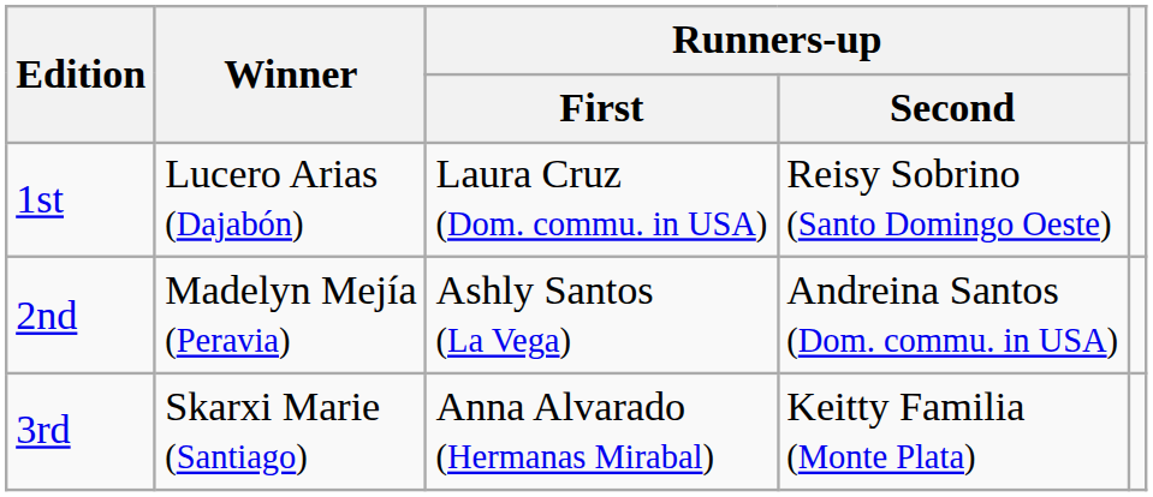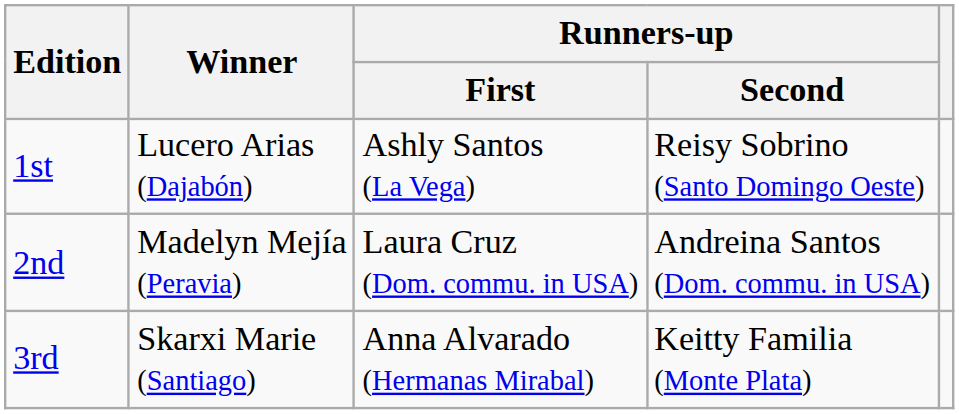 <table class="wikitable defaultcenter" style="font-size:90%;">
 <tr>
 <th rowspan=2>Edition</th>
 <th rowspan=2>Winner</th>
 <th colspan=2>Runners-up</th>
 <th rowspan=2></th>
 </tr>
 <tr>
 <th>First</th>
 <th>Second</th>
 </tr>
 <tr>
 <td><a href='#'>1st</a></td>
 <td>Lucero Arias<br><small>(<a href='#'>Dajabón</a>)</small></td>
-<td>Laura Cruz<br><small>(<a href='#'>Dom. commu. in USA</a>)</small></td>
+<td>Ashly Santos<br><small>(<a href='#'>La Vega</a>)</small></td>
 <td>Reisy Sobrino<br><small>(<a href='#'>Santo Domingo Oeste</a>)</small></td>
 <td></td>
 </tr>
 <tr>
 <td><a href='#'>2nd</a></td>
 <td>Madelyn Mejía<br><small>(<a href='#'>Peravia</a>)</small></td>
-<td>Ashly Santos<br><small>(<a href='#'>La Vega</a>)</small></td>
+<td>Laura Cruz<br><small>(<a href='#'>Dom. commu. in USA</a>)</small></td>
 <td>Andreina Santos<br><small>(<a href='#'>Dom. commu. in USA</a>)</small></td>
 <td></td>
 </tr>
 <tr>
 <td><a href='#'>3rd</a></td>
 <td>Skarxi Marie<br><small>(<a href='#'>Santiago</a>)</small></td>
 <td>Anna Alvarado<br><small>(<a href='#'>Hermanas Mirabal</a>)</small></td>
 <td>Keitty Familia<br><small>(<a href='#'>Monte Plata</a>)</small></td>
 <td></td>
 </tr>
 </table>
